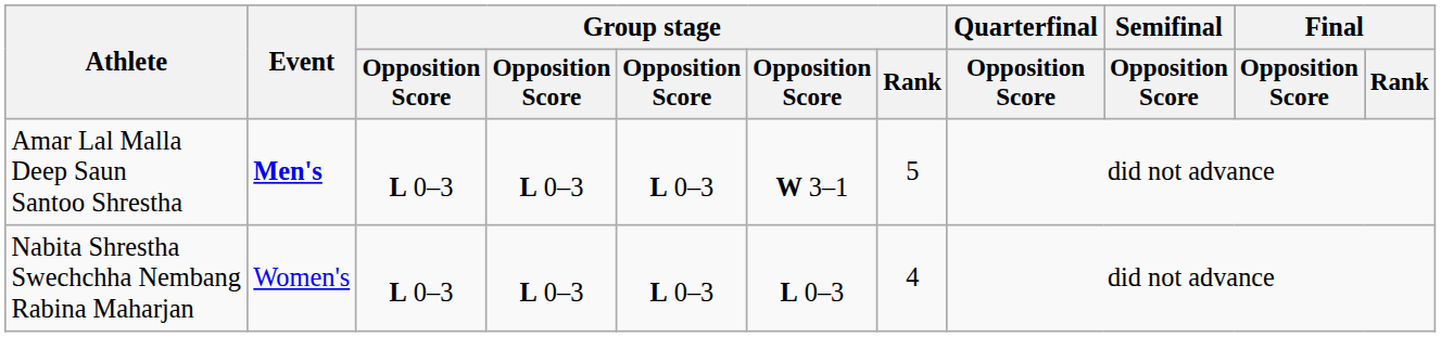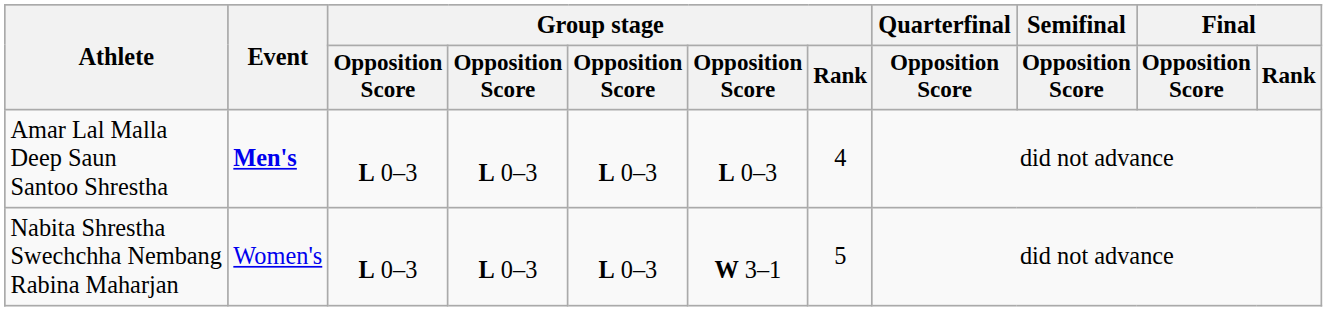 <table class=wikitable style=font-size:90%;text-align:center>
 <tr>
 <th rowspan="2">Athlete</th>
 <th rowspan="2">Event</th>
 <th colspan="5">Group stage</th>
 <th>Quarterfinal</th>
 <th>Semifinal</th>
 <th colspan="2">Final</th>
 </tr>
 <tr style="font-size:95%">
 <th>Opposition<br>Score</th>
 <th>Opposition<br>Score</th>
 <th>Opposition<br>Score</th>
 <th>Opposition<br>Score</th>
 <th>Rank</th>
 <th>Opposition<br>Score</th>
 <th>Opposition<br>Score</th>
 <th>Opposition<br>Score</th>
 <th>Rank</th>
 </tr>
 <tr>
 <td align=left>Amar Lal Malla<br>Deep Saun<br>Santoo Shrestha</td>
 <td align=left><strong><a href='#'>Men's</a></strong></td>
 <td><br><strong>L</strong> 0–3</td>
 <td><br><strong>L</strong> 0–3</td>
 <td><br><strong>L</strong> 0–3</td>
-<td><br><strong>W</strong> 3–1</td>
-<td>5</td>
+<td><br><strong>L</strong> 0–3</td>
+<td>4</td>
 <td colspan=4>did not advance</td>
 </tr>
 <tr>
 <td align=left>Nabita Shrestha<br>Swechchha Nembang<br>Rabina Maharjan</td>
 <td align=left><a href='#'>Women's</a></td>
 <td><br><strong>L</strong> 0–3</td>
 <td><br><strong>L</strong> 0–3</td>
 <td><br><strong>L</strong> 0–3</td>
-<td><br><strong>L</strong> 0–3</td>
-<td>4</td>
+<td><br><strong>W</strong> 3–1</td>
+<td>5</td>
 <td colspan=4>did not advance</td>
 </tr>
 </table>
